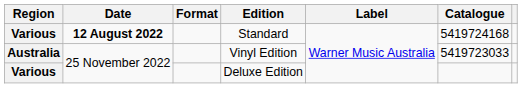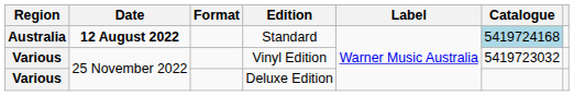 <table class="wikitable plainrowheaders" style="text-align:center;">
 <tr>
 <th>Region</th>
 <th>Date</th>
 <th>Format</th>
 <th>Edition</th>
 <th>Label</th>
 <th>Catalogue</th>
 <th></th>
 </tr>
 <tr>
-<th scope="row">Various</th>
+<th scope="row">Australia</th>
 <td><strong>12 August 2022</strong></td>
 <td></td>
 <td>Standard</td>
 <td scope="row" rowspan="3"><a href='#'>Warner Music Australia</a></td>
-<td>5419724168</td>
+<td style="background: lightblue;">5419724168</td>
 <td></td>
 </tr>
 <tr>
-<th scope="row">Australia</th>
+<th scope="row">Various</th>
 <td rowspan="2">25 November 2022</td>
 <td></td>
 <td>Vinyl Edition</td>
-<td>5419723033</td>
+<td>5419723032</td>
 <td></td>
 </tr>
 <tr>
 <th scope="row">Various</th>
 <td></td>
 <td>Deluxe Edition</td>
 <td></td>
 <td></td>
 </tr>
 </table>
